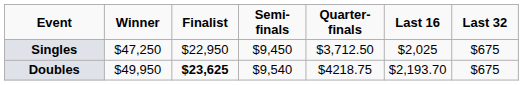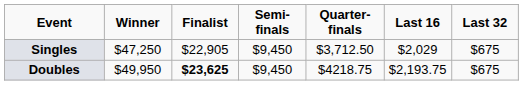 <table class="wikitable" style="font-size:90%; text-align:center">
 <tr>
 <td width="104px"><strong>Event</strong></td>
 <td width="68px"><strong>Winner</strong></td>
 <td width="68px"><strong>Finalist</strong></td>
 <td width="68px"><strong>Semi-finals</strong></td>
 <td width="80px"><strong>Quarter-finals</strong></td>
 <td width="68px"><strong>Last 16</strong></td>
 <td width="68px"><strong>Last 32</strong></td>
 </tr>
 <tr>
 <td bgcolor="#dfe2e9"><strong>Singles</strong></td>
 <td>$47,250</td>
-<td>$22,950</td>
+<td>$22,905</td>
 <td>$9,450</td>
 <td>$3,712.50</td>
-<td>$2,025</td>
+<td>$2,029</td>
 <td>$675</td>
 </tr>
 <tr>
 <td bgcolor="#dfe2e9"><strong>Doubles</strong></td>
 <td>$49,950</td>
 <td><strong>$23,625</strong></td>
-<td>$9,540</td>
+<td>$9,450</td>
 <td>$4218.75</td>
-<td>$2,193.70</td>
+<td>$2,193.75</td>
 <td>$675</td>
 </tr>
 </table>
